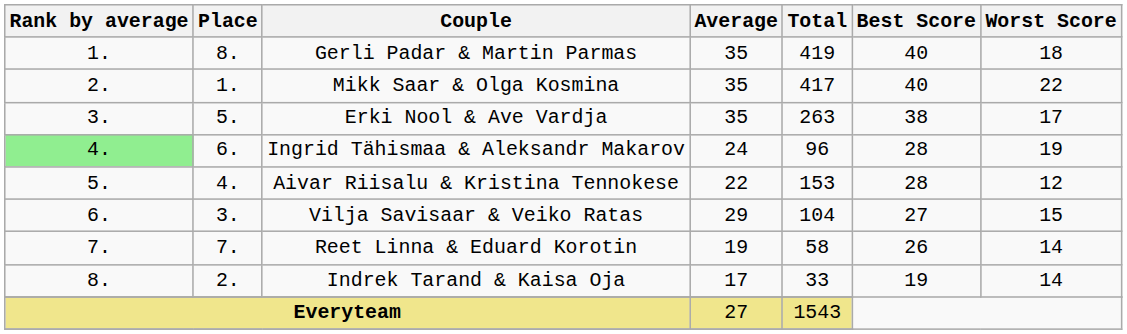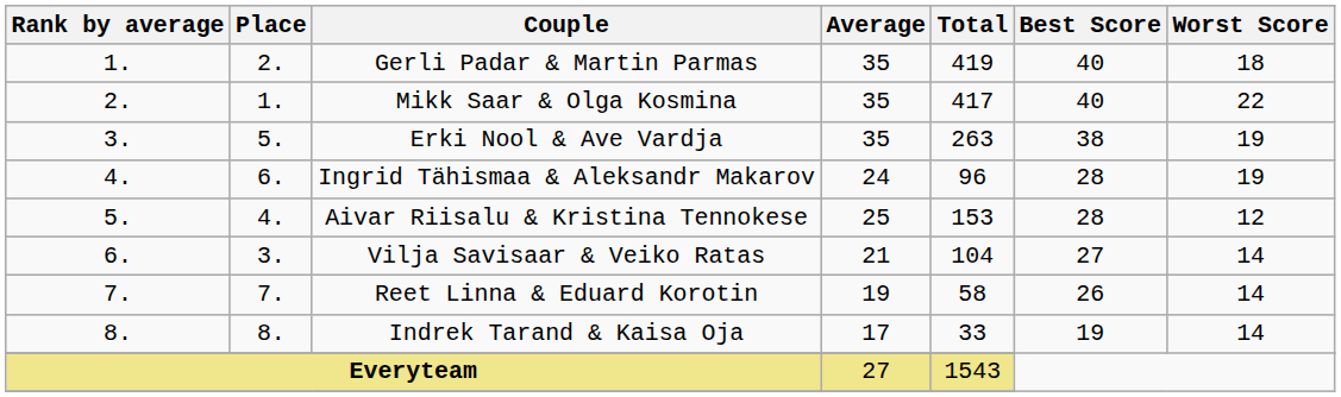 <table class="sortable wikitable">
 <tr>
 <th>Rank by average</th>
 <th>Place</th>
 <th>Couple</th>
 <th>Average</th>
 <th>Total</th>
 <th>Best Score</th>
 <th>Worst Score</th>
 </tr>
 <tr --bgcolor="gold">
 <td align="center">1.</td>
-<td align="center">8.</td>
+<td align="center">2.</td>
 <td align="center">Gerli Padar & Martin Parmas</td>
 <td align="center">35</td>
 <td align="center">419</td>
 <td align="center">40</td>
 <td align="center">18</td>
 </tr>
 <tr --bgcolor="silver">
 <td align="center">2.</td>
 <td align="center">1.</td>
 <td align="center">Mikk Saar & Olga Kosmina</td>
 <td align="center">35</td>
 <td align="center">417</td>
 <td align="center">40</td>
 <td align="center">22</td>
 </tr>
 <tr --bgcolor="#cc9966">
 <td align="center">3.</td>
 <td align="center">5.</td>
 <td align="center">Erki Nool & Ave Vardja</td>
 <td align="center">35</td>
 <td align="center">263</td>
 <td align="center">38</td>
-<td align="center">17</td>
+<td align="center">19</td>
 </tr>
 <tr -->
-<td align="center" style="background: lightgreen;">4.</td>
+<td align="center">4.</td>
 <td align="center">6.</td>
 <td align="center">Ingrid Tähismaa & Aleksandr Makarov</td>
 <td align="center">24</td>
 <td align="center">96</td>
 <td align="center">28</td>
 <td align="center">19</td>
 </tr>
 <tr -->
 <td align="center">5.</td>
 <td align="center">4.</td>
 <td align="center">Aivar Riisalu & Kristina Tennokese</td>
-<td align="center">22</td>
+<td align="center">25</td>
 <td align="center">153</td>
 <td align="center">28</td>
 <td align="center">12</td>
 </tr>
 <tr -->
 <td align="center">6.</td>
 <td align="center">3.</td>
 <td align="center">Vilja Savisaar & Veiko Ratas</td>
-<td align="center">29</td>
+<td align="center">21</td>
 <td align="center">104</td>
 <td align="center">27</td>
-<td align="center">15</td>
+<td align="center">14</td>
 </tr>
 <tr -->
 <td align="center">7.</td>
 <td align="center">7.</td>
 <td align="center">Reet Linna & Eduard Korotin</td>
 <td align="center">19</td>
 <td align="center">58</td>
 <td align="center">26</td>
 <td align="center">14</td>
 </tr>
 <tr -->
 <td align="center">8.</td>
-<td align="center">2.</td>
+<td align="center">8.</td>
 <td align="center">Indrek Tarand & Kaisa Oja</td>
 <td align="center">17</td>
 <td align="center">33</td>
 <td align="center">19</td>
 <td align="center">14</td>
 </tr>
 <tr -->
 </tr>
 <tr bgcolor='Khaki'>
 <td align="center" colspan=3><strong>Everyteam</strong></td>
 <td align="center">27</td>
 <td align="center">1543</td>
 </tr>
 <tr>
 </tr>
 </table>
